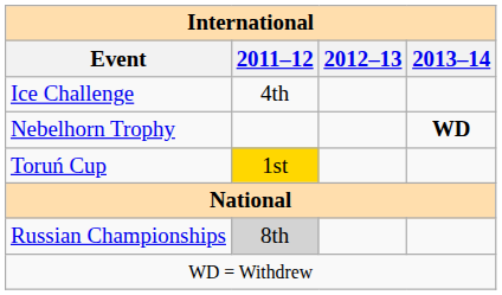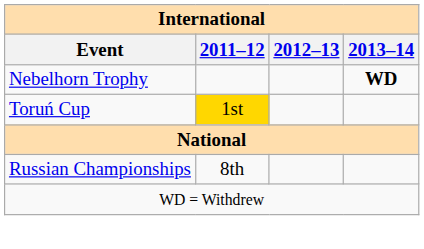 <table class="wikitable" style="text-align:center">
 <tr>
 <th style="background-color: #ffdead; " colspan=4 align=center>International</th>
 </tr>
 <tr>
 <th>Event</th>
 <th><a href='#'>2011–12</a></th>
 <th><a href='#'>2012–13</a></th>
 <th><a href='#'>2013–14</a></th>
-</tr>
-<tr>
-<td align=left><a href='#'>Ice Challenge</a></td>
-<td>4th</td>
-<td></td>
-<td></td>
 </tr>
 <tr>
 <td align=left><a href='#'>Nebelhorn Trophy</a></td>
 <td></td>
 <td></td>
 <td><strong>WD</strong></td>
 </tr>
 <tr>
 <td align=left><a href='#'>Toruń Cup</a></td>
 <td bgcolor=gold>1st</td>
 <td></td>
 <td></td>
 </tr>
 <tr>
 <th style="background-color: #ffdead; " colspan=4 align=center>National</th>
 </tr>
 <tr>
 <td align=left><a href='#'>Russian Championships</a></td>
-<td style="background: lightgrey;">8th</td>
+<td>8th</td>
 <td></td>
 <td></td>
 </tr>
 <tr>
 <td colspan=4 align=center><small> WD = Withdrew </small></td>
 </tr>
 </table>
